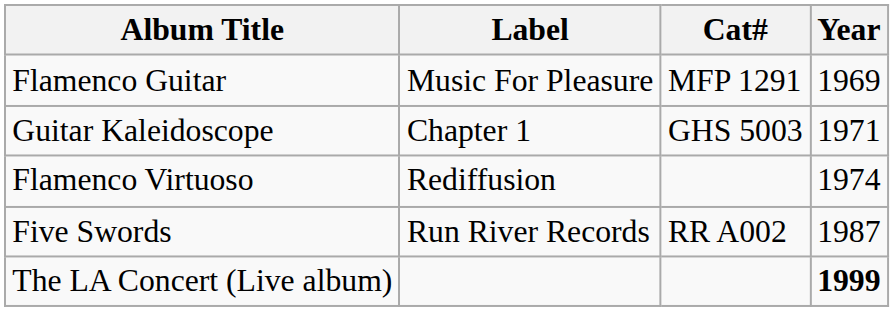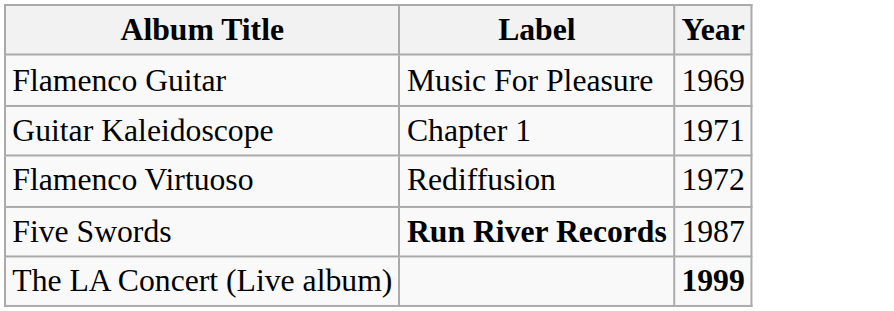 <table class="wikitable">
 <tr>
 <th>Album Title</th>
 <th>Label</th>
-<th>Cat#</th>
 <th>Year</th>
 </tr>
 <tr>
 <td>Flamenco Guitar</td>
 <td>Music For Pleasure</td>
-<td>MFP 1291</td>
 <td>1969</td>
 </tr>
 <tr>
 <td>Guitar Kaleidoscope</td>
 <td>Chapter 1</td>
-<td>GHS 5003</td>
 <td>1971</td>
 </tr>
 <tr>
 <td>Flamenco Virtuoso</td>
 <td>Rediffusion</td>
-<td></td>
-<td>1974</td>
+<td>1972</td>
 </tr>
 <tr>
 <td>Five Swords</td>
-<td>Run River Records</td>
-<td>RR A002</td>
+<td><strong>Run River Records</strong></td>
 <td>1987</td>
 </tr>
 <tr>
 <td>The LA Concert (Live album)</td>
 <td></td>
-<td></td>
 <td><strong>1999</strong></td>
 </tr>
 </table>
